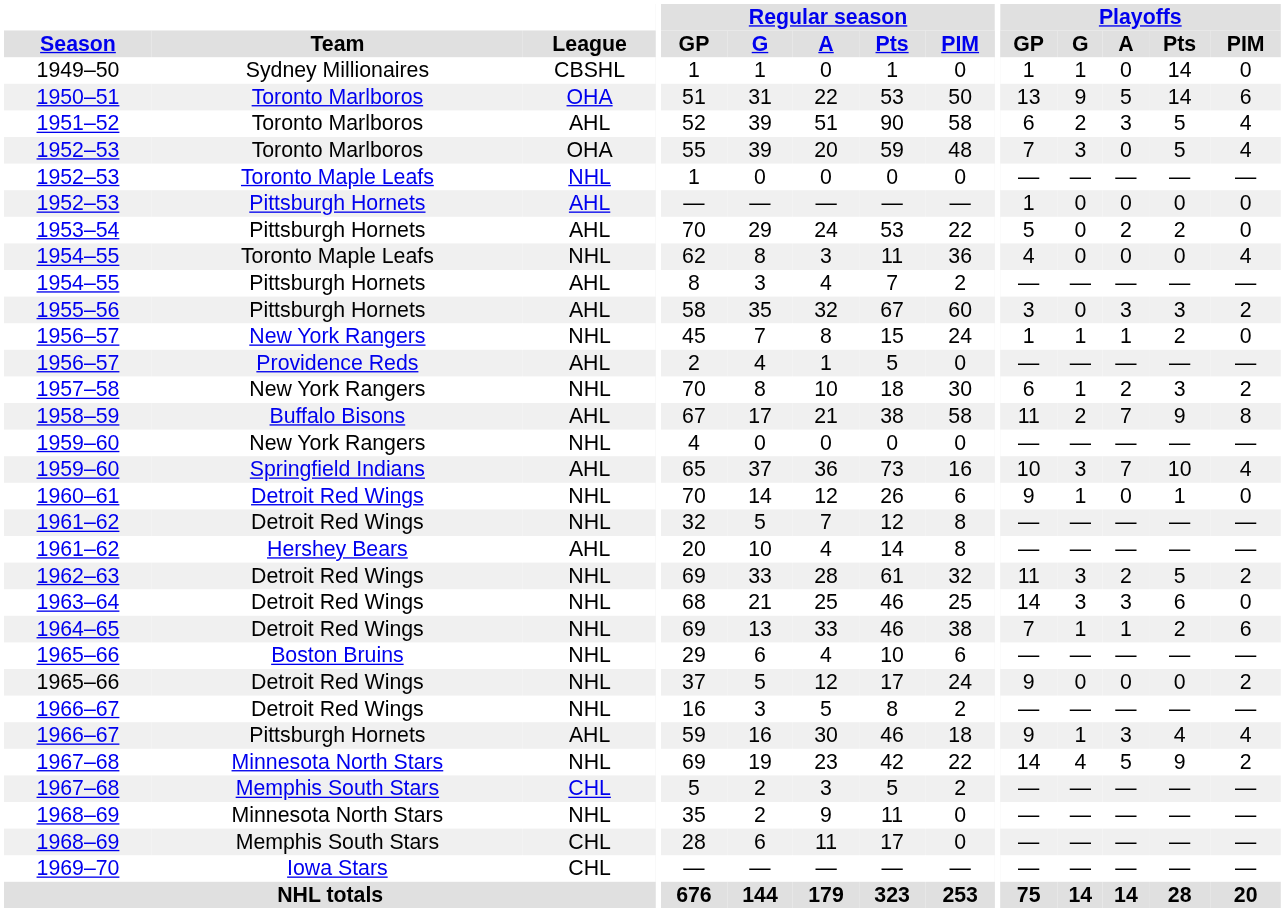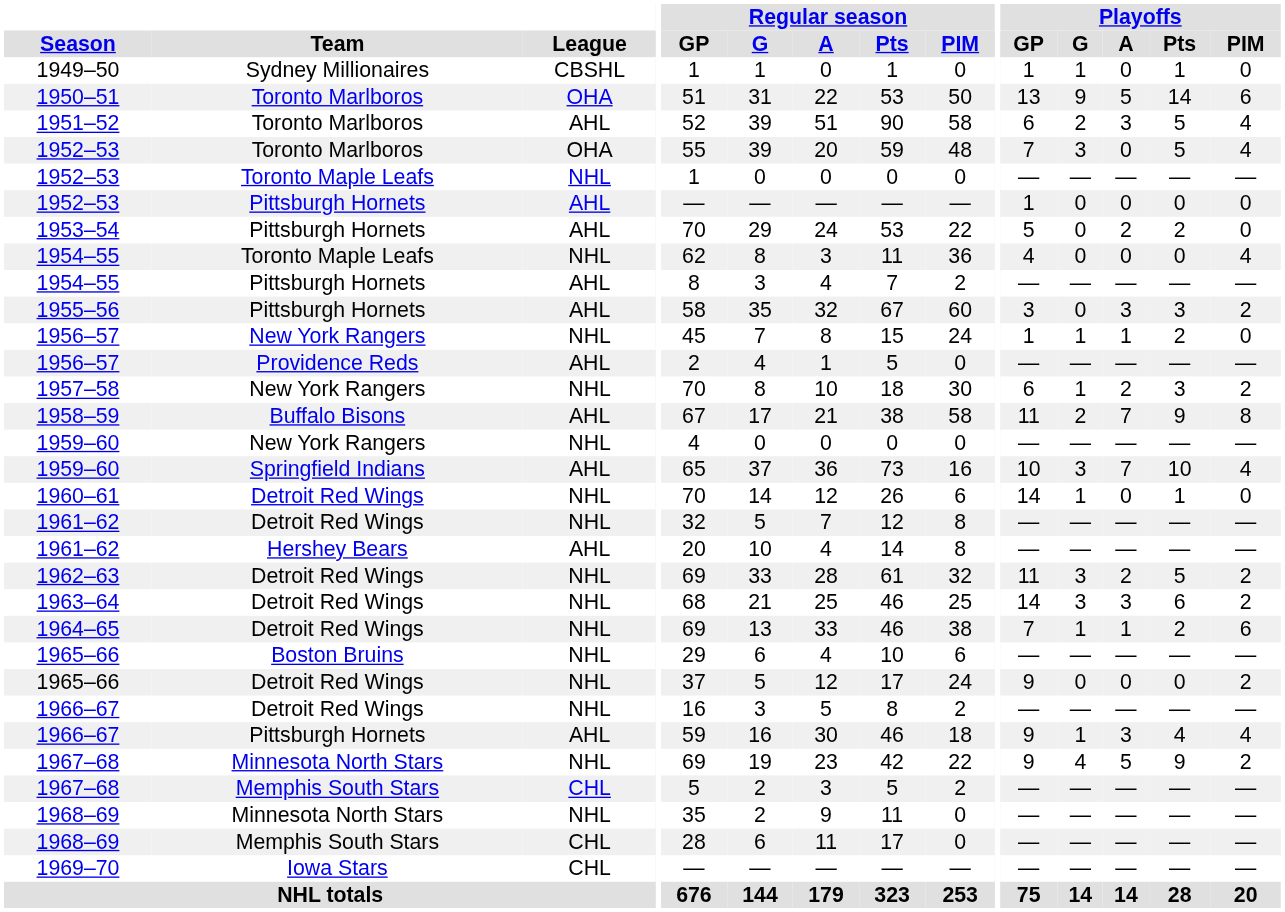 <table border="0" cellpadding="1" cellspacing="0" style="text-align:center; width:60em">
 <tr bgcolor="#e0e0e0">
 <th colspan="3" bgcolor="#ffffff"></th>
 <th rowspan="100" bgcolor="#ffffff"></th>
 <th colspan="5"><a href='#'>Regular season</a></th>
 <th rowspan="100" bgcolor="#ffffff"></th>
 <th colspan="5"><a href='#'>Playoffs</a></th>
 </tr>
 <tr bgcolor="#e0e0e0">
 <th><a href='#'>Season</a></th>
 <th>Team</th>
 <th>League</th>
 <th>GP</th>
 <th><a href='#'>G</a></th>
 <th><a href='#'>A</a></th>
 <th><a href='#'>Pts</a></th>
 <th><a href='#'>PIM</a></th>
 <th>GP</th>
 <th>G</th>
 <th>A</th>
 <th>Pts</th>
 <th>PIM</th>
 </tr>
 <tr>
 <td>1949–50</td>
 <td>Sydney Millionaires</td>
 <td>CBSHL</td>
 <td>1</td>
 <td>1</td>
 <td>0</td>
 <td>1</td>
 <td>0</td>
 <td>1</td>
 <td>1</td>
 <td>0</td>
-<td>14</td>
+<td>1</td>
 <td>0</td>
 </tr>
 <tr bgcolor="#f0f0f0">
 <td><a href='#'>1950–51</a></td>
 <td><a href='#'>Toronto Marlboros</a></td>
 <td><a href='#'>OHA</a></td>
 <td>51</td>
 <td>31</td>
 <td>22</td>
 <td>53</td>
 <td>50</td>
 <td>13</td>
 <td>9</td>
 <td>5</td>
 <td>14</td>
 <td>6</td>
 </tr>
 <tr>
 <td><a href='#'>1951–52</a></td>
 <td>Toronto Marlboros</td>
 <td>AHL</td>
 <td>52</td>
 <td>39</td>
 <td>51</td>
 <td>90</td>
 <td>58</td>
 <td>6</td>
 <td>2</td>
 <td>3</td>
 <td>5</td>
 <td>4</td>
 </tr>
 <tr bgcolor="#f0f0f0">
 <td><a href='#'>1952–53</a></td>
 <td>Toronto Marlboros</td>
 <td>OHA</td>
 <td>55</td>
 <td>39</td>
 <td>20</td>
 <td>59</td>
 <td>48</td>
 <td>7</td>
 <td>3</td>
 <td>0</td>
 <td>5</td>
 <td>4</td>
 </tr>
 <tr>
 <td><a href='#'>1952–53</a></td>
 <td><a href='#'>Toronto Maple Leafs</a></td>
 <td><a href='#'>NHL</a></td>
 <td>1</td>
 <td>0</td>
 <td>0</td>
 <td>0</td>
 <td>0</td>
 <td>—</td>
 <td>—</td>
 <td>—</td>
 <td>—</td>
 <td>—</td>
 </tr>
 <tr bgcolor="#f0f0f0">
 <td><a href='#'>1952–53</a></td>
 <td><a href='#'>Pittsburgh Hornets</a></td>
 <td><a href='#'>AHL</a></td>
 <td>—</td>
 <td>—</td>
 <td>—</td>
 <td>—</td>
 <td>—</td>
 <td>1</td>
 <td>0</td>
 <td>0</td>
 <td>0</td>
 <td>0</td>
 </tr>
 <tr>
 <td><a href='#'>1953–54</a></td>
 <td>Pittsburgh Hornets</td>
 <td>AHL</td>
 <td>70</td>
 <td>29</td>
 <td>24</td>
 <td>53</td>
 <td>22</td>
 <td>5</td>
 <td>0</td>
 <td>2</td>
 <td>2</td>
 <td>0</td>
 </tr>
 <tr bgcolor="#f0f0f0">
 <td><a href='#'>1954–55</a></td>
 <td>Toronto Maple Leafs</td>
 <td>NHL</td>
 <td>62</td>
 <td>8</td>
 <td>3</td>
 <td>11</td>
 <td>36</td>
 <td>4</td>
 <td>0</td>
 <td>0</td>
 <td>0</td>
 <td>4</td>
 </tr>
 <tr>
 <td><a href='#'>1954–55</a></td>
 <td>Pittsburgh Hornets</td>
 <td>AHL</td>
 <td>8</td>
 <td>3</td>
 <td>4</td>
 <td>7</td>
 <td>2</td>
 <td>—</td>
 <td>—</td>
 <td>—</td>
 <td>—</td>
 <td>—</td>
 </tr>
 <tr bgcolor="#f0f0f0">
 <td><a href='#'>1955–56</a></td>
 <td>Pittsburgh Hornets</td>
 <td>AHL</td>
 <td>58</td>
 <td>35</td>
 <td>32</td>
 <td>67</td>
 <td>60</td>
 <td>3</td>
 <td>0</td>
 <td>3</td>
 <td>3</td>
 <td>2</td>
 </tr>
 <tr>
 <td><a href='#'>1956–57</a></td>
 <td><a href='#'>New York Rangers</a></td>
 <td>NHL</td>
 <td>45</td>
 <td>7</td>
 <td>8</td>
 <td>15</td>
 <td>24</td>
 <td>1</td>
 <td>1</td>
 <td>1</td>
 <td>2</td>
 <td>0</td>
 </tr>
 <tr bgcolor="#f0f0f0">
 <td><a href='#'>1956–57</a></td>
 <td><a href='#'>Providence Reds</a></td>
 <td>AHL</td>
 <td>2</td>
 <td>4</td>
 <td>1</td>
 <td>5</td>
 <td>0</td>
 <td>—</td>
 <td>—</td>
 <td>—</td>
 <td>—</td>
 <td>—</td>
 </tr>
 <tr>
 <td><a href='#'>1957–58</a></td>
 <td>New York Rangers</td>
 <td>NHL</td>
 <td>70</td>
 <td>8</td>
 <td>10</td>
 <td>18</td>
 <td>30</td>
 <td>6</td>
 <td>1</td>
 <td>2</td>
 <td>3</td>
 <td>2</td>
 </tr>
 <tr bgcolor="#f0f0f0">
 <td><a href='#'>1958–59</a></td>
 <td><a href='#'>Buffalo Bisons</a></td>
 <td>AHL</td>
 <td>67</td>
 <td>17</td>
 <td>21</td>
 <td>38</td>
 <td>58</td>
 <td>11</td>
 <td>2</td>
 <td>7</td>
 <td>9</td>
 <td>8</td>
 </tr>
 <tr>
 <td><a href='#'>1959–60</a></td>
 <td>New York Rangers</td>
 <td>NHL</td>
 <td>4</td>
 <td>0</td>
 <td>0</td>
 <td>0</td>
 <td>0</td>
 <td>—</td>
 <td>—</td>
 <td>—</td>
 <td>—</td>
 <td>—</td>
 </tr>
 <tr bgcolor="#f0f0f0">
 <td><a href='#'>1959–60</a></td>
 <td><a href='#'>Springfield Indians</a></td>
 <td>AHL</td>
 <td>65</td>
 <td>37</td>
 <td>36</td>
 <td>73</td>
 <td>16</td>
 <td>10</td>
 <td>3</td>
 <td>7</td>
 <td>10</td>
 <td>4</td>
 </tr>
 <tr>
 <td><a href='#'>1960–61</a></td>
 <td><a href='#'>Detroit Red Wings</a></td>
 <td>NHL</td>
 <td>70</td>
 <td>14</td>
 <td>12</td>
 <td>26</td>
 <td>6</td>
-<td>9</td>
+<td>14</td>
 <td>1</td>
 <td>0</td>
 <td>1</td>
 <td>0</td>
 </tr>
 <tr bgcolor="#f0f0f0">
 <td><a href='#'>1961–62</a></td>
 <td>Detroit Red Wings</td>
 <td>NHL</td>
 <td>32</td>
 <td>5</td>
 <td>7</td>
 <td>12</td>
 <td>8</td>
 <td>—</td>
 <td>—</td>
 <td>—</td>
 <td>—</td>
 <td>—</td>
 </tr>
 <tr>
 <td><a href='#'>1961–62</a></td>
 <td><a href='#'>Hershey Bears</a></td>
 <td>AHL</td>
 <td>20</td>
 <td>10</td>
 <td>4</td>
 <td>14</td>
 <td>8</td>
 <td>—</td>
 <td>—</td>
 <td>—</td>
 <td>—</td>
 <td>—</td>
 </tr>
 <tr bgcolor="#f0f0f0">
 <td><a href='#'>1962–63</a></td>
 <td>Detroit Red Wings</td>
 <td>NHL</td>
 <td>69</td>
 <td>33</td>
 <td>28</td>
 <td>61</td>
 <td>32</td>
 <td>11</td>
 <td>3</td>
 <td>2</td>
 <td>5</td>
 <td>2</td>
 </tr>
 <tr>
 <td><a href='#'>1963–64</a></td>
 <td>Detroit Red Wings</td>
 <td>NHL</td>
 <td>68</td>
 <td>21</td>
 <td>25</td>
 <td>46</td>
 <td>25</td>
 <td>14</td>
 <td>3</td>
 <td>3</td>
 <td>6</td>
-<td>0</td>
+<td>2</td>
 </tr>
 <tr bgcolor="#f0f0f0">
 <td><a href='#'>1964–65</a></td>
 <td>Detroit Red Wings</td>
 <td>NHL</td>
 <td>69</td>
 <td>13</td>
 <td>33</td>
 <td>46</td>
 <td>38</td>
 <td>7</td>
 <td>1</td>
 <td>1</td>
 <td>2</td>
 <td>6</td>
 </tr>
 <tr>
 <td><a href='#'>1965–66</a></td>
 <td><a href='#'>Boston Bruins</a></td>
 <td>NHL</td>
 <td>29</td>
 <td>6</td>
 <td>4</td>
 <td>10</td>
 <td>6</td>
 <td>—</td>
 <td>—</td>
 <td>—</td>
 <td>—</td>
 <td>—</td>
 </tr>
 <tr bgcolor="#f0f0f0">
 <td>1965–66</td>
 <td>Detroit Red Wings</td>
 <td>NHL</td>
 <td>37</td>
 <td>5</td>
 <td>12</td>
 <td>17</td>
 <td>24</td>
 <td>9</td>
 <td>0</td>
 <td>0</td>
 <td>0</td>
 <td>2</td>
 </tr>
 <tr>
 <td><a href='#'>1966–67</a></td>
 <td>Detroit Red Wings</td>
 <td>NHL</td>
 <td>16</td>
 <td>3</td>
 <td>5</td>
 <td>8</td>
 <td>2</td>
 <td>—</td>
 <td>—</td>
 <td>—</td>
 <td>—</td>
 <td>—</td>
 </tr>
 <tr bgcolor="#f0f0f0">
 <td><a href='#'>1966–67</a></td>
 <td>Pittsburgh Hornets</td>
 <td>AHL</td>
 <td>59</td>
 <td>16</td>
 <td>30</td>
 <td>46</td>
 <td>18</td>
 <td>9</td>
 <td>1</td>
 <td>3</td>
 <td>4</td>
 <td>4</td>
 </tr>
 <tr>
 <td><a href='#'>1967–68</a></td>
 <td><a href='#'>Minnesota North Stars</a></td>
 <td>NHL</td>
 <td>69</td>
 <td>19</td>
 <td>23</td>
 <td>42</td>
 <td>22</td>
-<td>14</td>
+<td>9</td>
 <td>4</td>
 <td>5</td>
 <td>9</td>
 <td>2</td>
 </tr>
 <tr bgcolor="#f0f0f0">
 <td><a href='#'>1967–68</a></td>
 <td><a href='#'>Memphis South Stars</a></td>
 <td><a href='#'>CHL</a></td>
 <td>5</td>
 <td>2</td>
 <td>3</td>
 <td>5</td>
 <td>2</td>
 <td>—</td>
 <td>—</td>
 <td>—</td>
 <td>—</td>
 <td>—</td>
 </tr>
 <tr>
 <td><a href='#'>1968–69</a></td>
 <td>Minnesota North Stars</td>
 <td>NHL</td>
 <td>35</td>
 <td>2</td>
 <td>9</td>
 <td>11</td>
 <td>0</td>
 <td>—</td>
 <td>—</td>
 <td>—</td>
 <td>—</td>
 <td>—</td>
 </tr>
 <tr bgcolor="#f0f0f0">
 <td><a href='#'>1968–69</a></td>
 <td>Memphis South Stars</td>
 <td>CHL</td>
 <td>28</td>
 <td>6</td>
 <td>11</td>
 <td>17</td>
 <td>0</td>
 <td>—</td>
 <td>—</td>
 <td>—</td>
 <td>—</td>
 <td>—</td>
 </tr>
 <tr>
 <td><a href='#'>1969–70</a></td>
 <td><a href='#'>Iowa Stars</a></td>
 <td>CHL</td>
 <td>—</td>
 <td>—</td>
 <td>—</td>
 <td>—</td>
 <td>—</td>
 <td>—</td>
 <td>—</td>
 <td>—</td>
 <td>—</td>
 <td>—</td>
 </tr>
 <tr bgcolor="#e0e0e0">
 <th colspan="3">NHL totals</th>
 <th>676</th>
 <th>144</th>
 <th>179</th>
 <th>323</th>
 <th>253</th>
 <th>75</th>
 <th>14</th>
 <th>14</th>
 <th>28</th>
 <th>20</th>
 </tr>
 </table>
